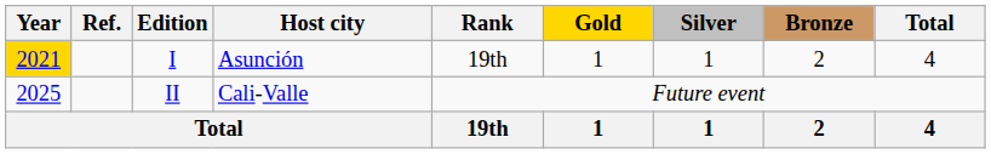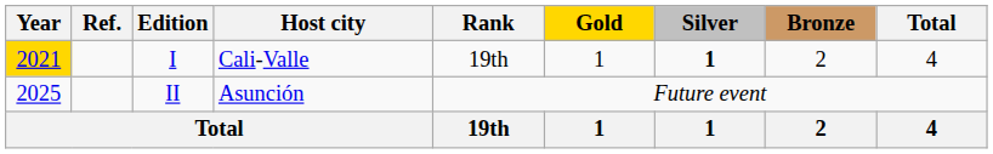 <table class="wikitable sortable" style="text-align:center;">
 <tr>
 <th scope="col"> Year </th>
 <th scope="col" class="unsortable"> Ref. </th>
 <th scope="col">Edition</th>
 <th scope="col" style="width:150px;">Host city</th>
 <th scope="col" style="width:4.5em;"> Rank </th>
 <th scope="col" style="width:4.5em; background:gold">Gold</th>
 <th scope="col" style="width:4.5em; background:silver">Silver</th>
 <th scope="col" style="width:4.5em; background:#cc9966">Bronze</th>
 <th scope="col" style="width:4.5em;">Total</th>
 </tr>
 <tr>
 <td style="background: gold;"><a href='#'>2021</a></td>
 <td></td>
 <td><a href='#'>I</a></td>
-<td align=left> <a href='#'>Asunción</a></td>
+<td align=left> <a href='#'>Cali</a>-<a href='#'>Valle</a></td>
 <td>19th</td>
 <td>1</td>
-<td>1</td>
+<td><strong>1</strong></td>
 <td>2</td>
 <td>4</td>
 </tr>
 <tr>
 <td><a href='#'>2025</a></td>
 <td></td>
 <td><a href='#'>II</a></td>
-<td align=left> <a href='#'>Cali</a>-<a href='#'>Valle</a></td>
+<td align=left> <a href='#'>Asunción</a></td>
 <td colspan=5 style="text-align:center"><em>Future event</em></td>
 </tr>
 <tr class="sortbottom">
 <th colspan=4>Total</th>
 <th>19th</th>
 <th>1</th>
 <th>1</th>
 <th>2</th>
 <th>4</th>
 </tr>
 </table>
